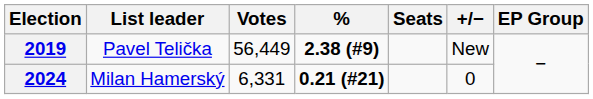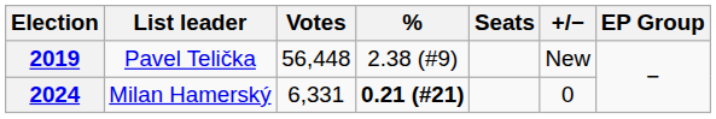 <table class="wikitable" style=text-align:center;">
 <tr>
 <th>Election</th>
 <th>List leader</th>
 <th>Votes</th>
 <th>%</th>
 <th>Seats</th>
 <th>+/−</th>
 <th>EP Group</th>
 </tr>
 <tr>
 <th><a href='#'>2019</a></th>
 <td><a href='#'>Pavel Telička</a></td>
-<td>56,449</td>
-<td><strong>2.38 (#9)</strong></td>
+<td>56,448</td>
+<td>2.38 (#9)</td>
 <td></td>
 <td>New</td>
 <td rowspan=2>−</td>
 </tr>
 <tr>
 <th><a href='#'>2024</a></th>
 <td><a href='#'>Milan Hamerský</a></td>
 <td>6,331</td>
 <td><strong>0.21 (#21)</strong></td>
 <td></td>
 <td> 0</td>
 </tr>
 </table>
